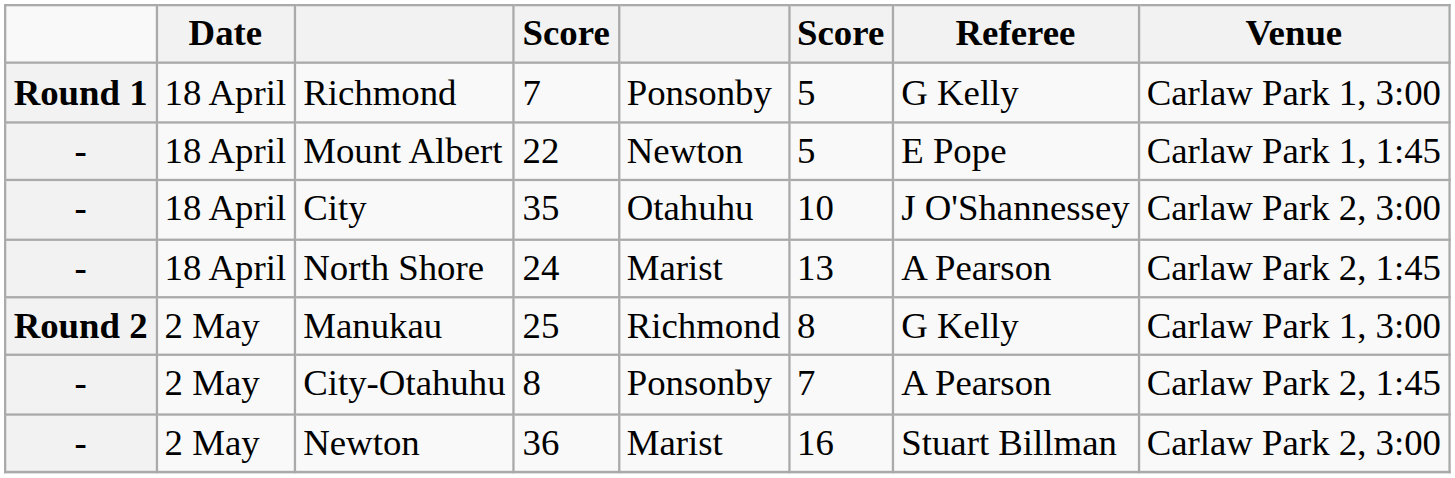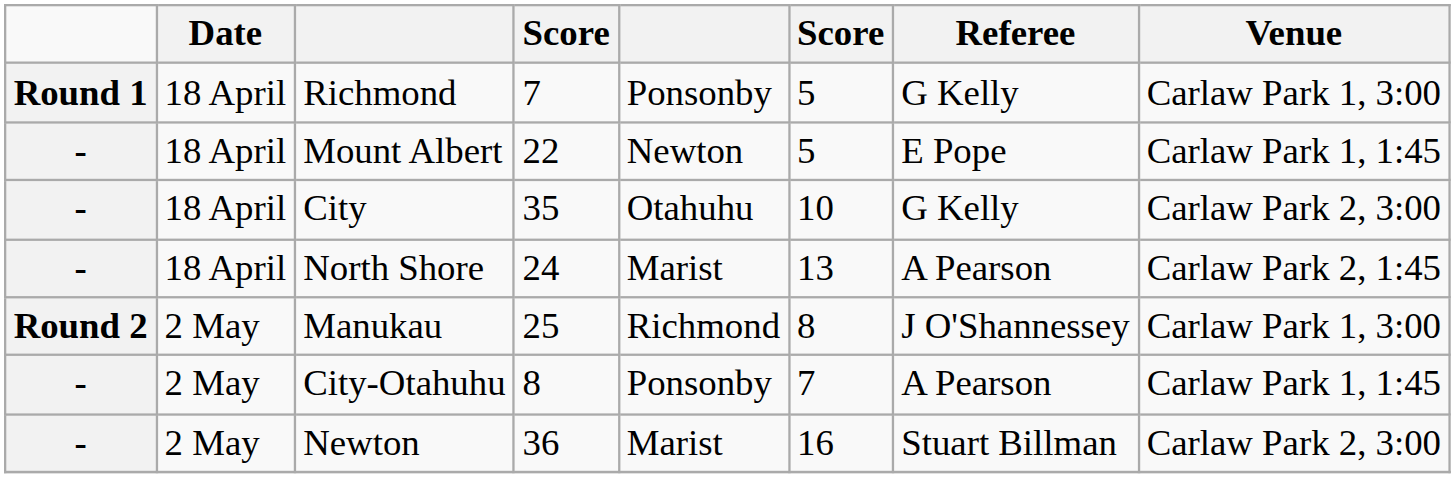 <table class="wikitable mw-collapsible">
 <tr>
 <td></td>
 <th scope="col">Date</th>
 <th scope="col"></th>
 <th scope="col">Score</th>
 <th scope="col"></th>
 <th scope="col">Score</th>
 <th scope="col">Referee</th>
 <th scope="col">Venue</th>
 </tr>
 <tr>
 <th scope="row">Round 1</th>
 <td>18 April </td>
 <td>Richmond</td>
 <td>7</td>
 <td>Ponsonby</td>
 <td>5</td>
 <td>G Kelly</td>
 <td>Carlaw Park 1, 3:00</td>
 </tr>
 <tr>
 <th scope="row">-</th>
 <td>18 April</td>
 <td>Mount Albert</td>
 <td>22</td>
 <td>Newton</td>
 <td>5</td>
 <td>E Pope</td>
 <td>Carlaw Park 1, 1:45</td>
 </tr>
 <tr>
 <th scope="row">-</th>
 <td>18 April</td>
 <td>City</td>
 <td>35</td>
 <td>Otahuhu</td>
 <td>10</td>
-<td>J O'Shannessey</td>
+<td>G Kelly</td>
 <td>Carlaw Park 2, 3:00</td>
 </tr>
 <tr>
 <th scope="row">-</th>
 <td>18 April</td>
 <td>North Shore</td>
 <td>24</td>
 <td>Marist</td>
 <td>13</td>
 <td>A Pearson</td>
 <td>Carlaw Park 2, 1:45</td>
 </tr>
 <tr>
 <th scope="row">Round 2</th>
 <td>2 May </td>
 <td>Manukau</td>
 <td>25</td>
 <td>Richmond</td>
 <td>8</td>
-<td>G Kelly</td>
+<td>J O'Shannessey</td>
 <td>Carlaw Park 1, 3:00</td>
 </tr>
 <tr>
 <th scope="row">-</th>
 <td>2 May</td>
 <td>City-Otahuhu</td>
 <td>8</td>
 <td>Ponsonby</td>
 <td>7</td>
 <td>A Pearson</td>
-<td>Carlaw Park 2, 1:45</td>
+<td>Carlaw Park 1, 1:45</td>
 </tr>
 <tr>
 <th scope="row">-</th>
 <td>2 May</td>
 <td>Newton</td>
 <td>36</td>
 <td>Marist</td>
 <td>16</td>
 <td>Stuart Billman</td>
 <td>Carlaw Park 2, 3:00</td>
 </tr>
 <tr>
 </tr>
 </table>
